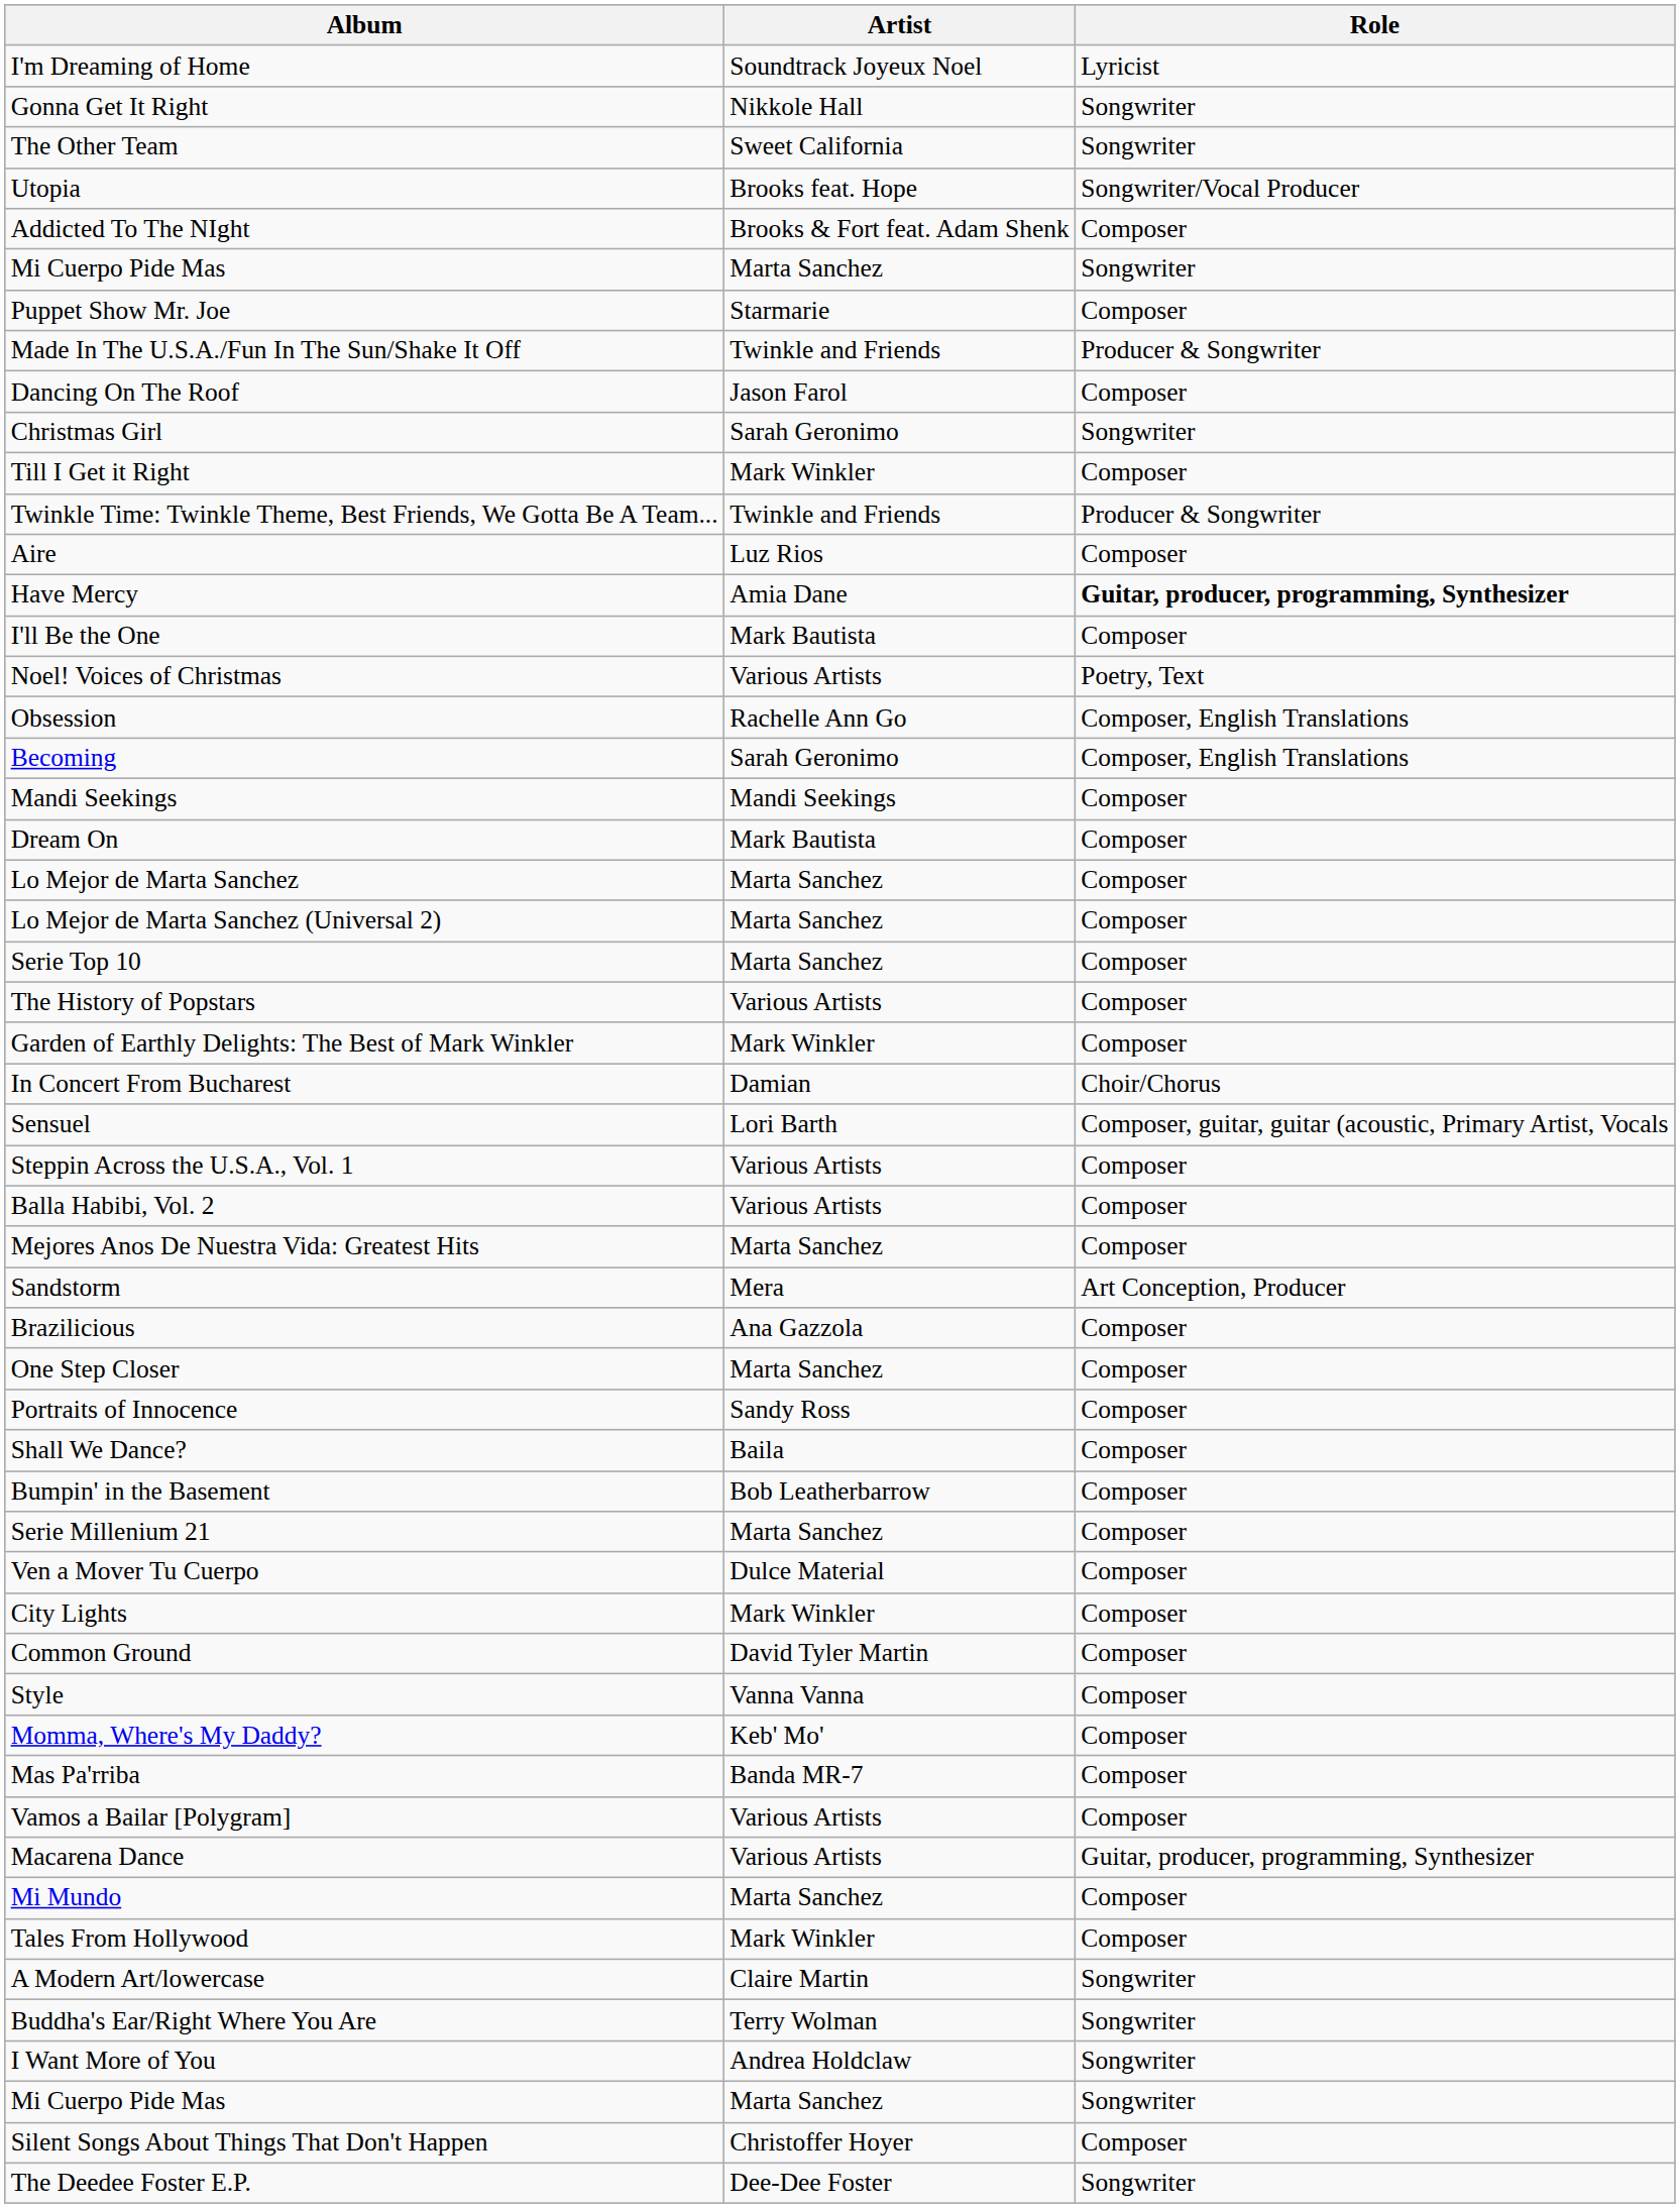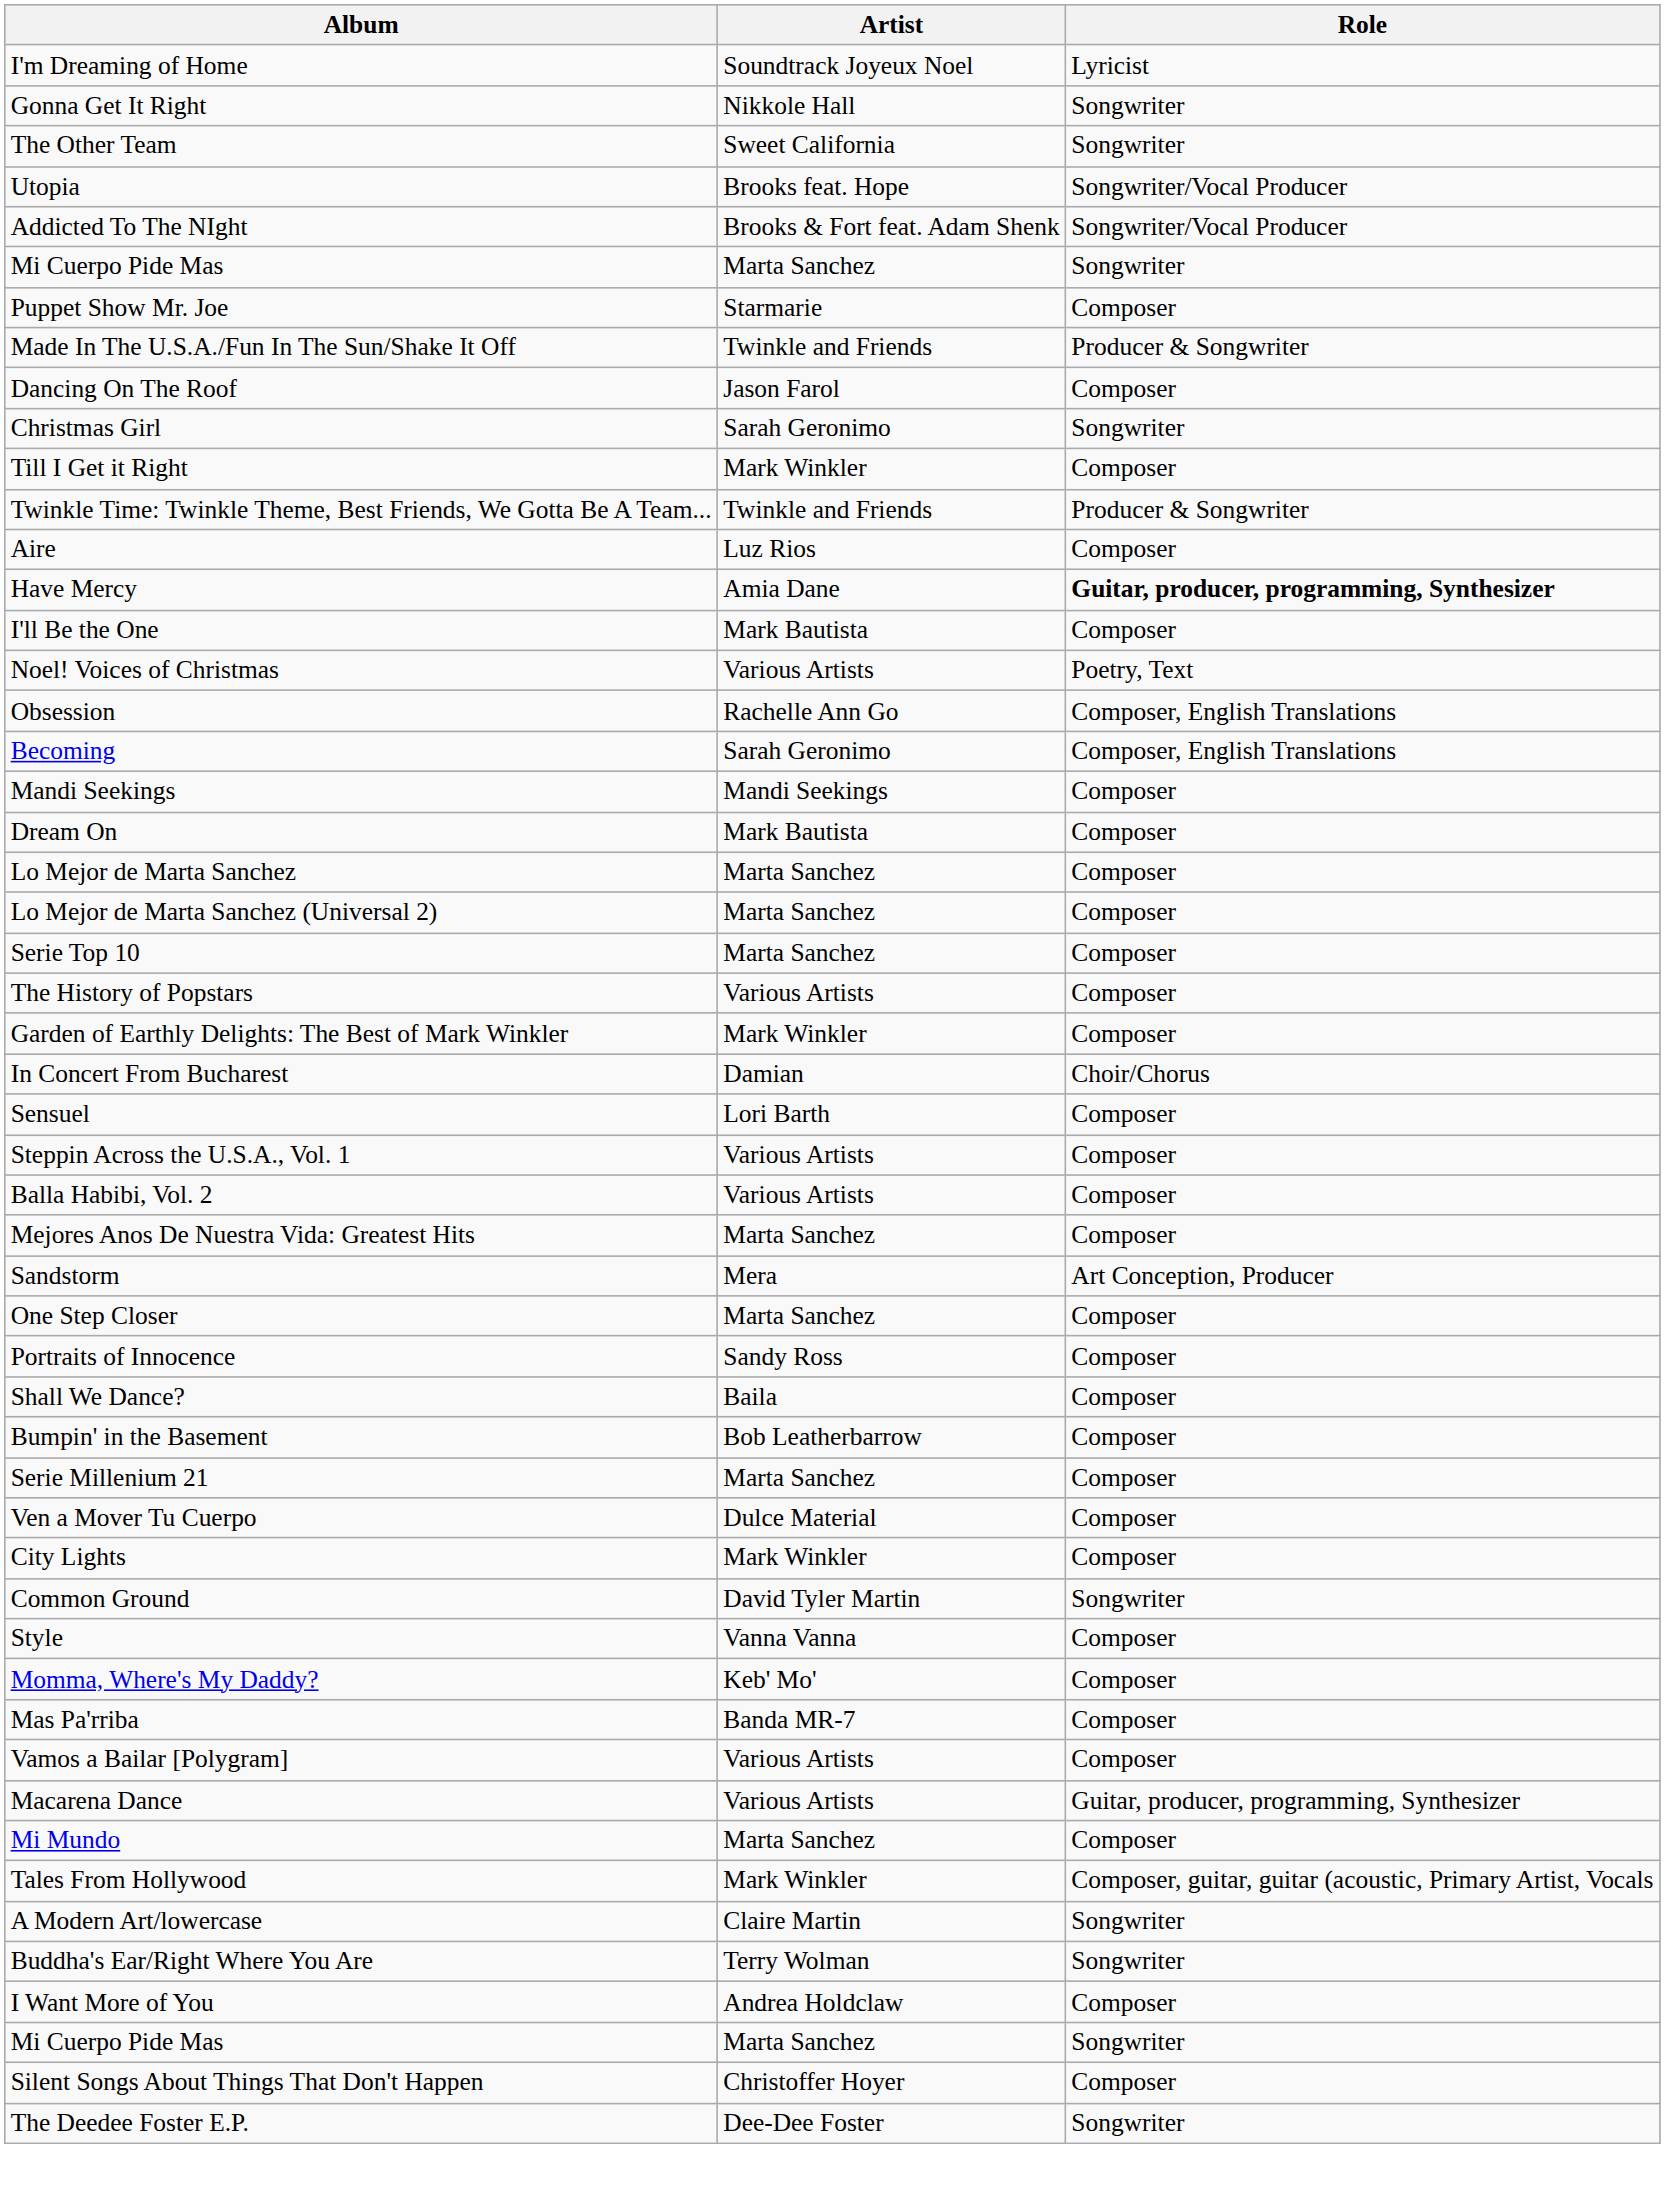 <table class="wikitable sortable">
 <tr style="text-align:center;">
 <th>Album</th>
 <th>Artist</th>
 <th>Role</th>
 </tr>
 <tr>
 <td>I'm Dreaming of Home</td>
 <td>Soundtrack Joyeux Noel</td>
 <td>Lyricist</td>
 </tr>
 <tr>
 <td>Gonna Get It Right</td>
 <td>Nikkole Hall</td>
 <td>Songwriter</td>
 </tr>
 <tr>
 <td>The Other Team</td>
 <td>Sweet California</td>
 <td>Songwriter</td>
 </tr>
 <tr>
 <td>Utopia</td>
 <td>Brooks feat. Hope</td>
 <td>Songwriter/Vocal Producer</td>
 </tr>
 <tr>
 <td>Addicted To The NIght</td>
 <td>Brooks & Fort feat. Adam Shenk</td>
-<td>Composer</td>
+<td>Songwriter/Vocal Producer</td>
 </tr>
 <tr>
 <td>Mi Cuerpo Pide Mas</td>
 <td>Marta Sanchez</td>
 <td>Songwriter</td>
 </tr>
 <tr>
 <td>Puppet Show Mr. Joe</td>
 <td>Starmarie</td>
 <td>Composer</td>
 </tr>
 <tr>
 <td>Made In The U.S.A./Fun In The Sun/Shake It Off</td>
 <td>Twinkle and Friends</td>
 <td>Producer & Songwriter</td>
 </tr>
 <tr>
 <td>Dancing On The Roof</td>
 <td>Jason Farol</td>
 <td>Composer</td>
 </tr>
 <tr>
 <td>Christmas Girl</td>
 <td>Sarah Geronimo</td>
 <td>Songwriter</td>
 </tr>
 <tr>
 <td>Till I Get it Right</td>
 <td>Mark Winkler</td>
 <td>Composer</td>
 </tr>
 <tr>
 <td>Twinkle Time: Twinkle Theme, Best Friends, We Gotta Be A Team...</td>
 <td>Twinkle and Friends</td>
 <td>Producer & Songwriter</td>
 </tr>
 <tr>
 <td>Aire</td>
 <td>Luz Rios</td>
 <td>Composer</td>
 </tr>
 <tr>
 <td>Have Mercy</td>
 <td>Amia Dane</td>
 <td><strong>Guitar, producer, programming, Synthesizer</strong></td>
 </tr>
 <tr>
 <td>I'll Be the One</td>
 <td>Mark Bautista</td>
 <td>Composer</td>
 </tr>
 <tr>
 <td>Noel! Voices of Christmas</td>
 <td>Various Artists</td>
 <td>Poetry, Text</td>
 </tr>
 <tr>
 <td>Obsession</td>
 <td>Rachelle Ann Go</td>
 <td>Composer, English Translations</td>
 </tr>
 <tr>
 <td><a href='#'>Becoming</a></td>
 <td>Sarah Geronimo</td>
 <td>Composer, English Translations</td>
 </tr>
 <tr>
 <td>Mandi Seekings</td>
 <td>Mandi Seekings</td>
 <td>Composer</td>
 </tr>
 <tr>
 <td>Dream On</td>
 <td>Mark Bautista</td>
 <td>Composer</td>
 </tr>
 <tr>
 <td>Lo Mejor de Marta Sanchez</td>
 <td>Marta Sanchez</td>
 <td>Composer</td>
 </tr>
 <tr>
 <td>Lo Mejor de Marta Sanchez (Universal 2)</td>
 <td>Marta Sanchez</td>
 <td>Composer</td>
 </tr>
 <tr>
 <td>Serie Top 10</td>
 <td>Marta Sanchez</td>
 <td>Composer</td>
 </tr>
 <tr>
 <td>The History of Popstars</td>
 <td>Various Artists</td>
 <td>Composer</td>
 </tr>
 <tr>
 <td>Garden of Earthly Delights: The Best of Mark Winkler</td>
 <td>Mark Winkler</td>
 <td>Composer</td>
 </tr>
 <tr>
 <td>In Concert From Bucharest</td>
 <td>Damian</td>
 <td>Choir/Chorus</td>
 </tr>
 <tr>
 <td>Sensuel</td>
 <td>Lori Barth</td>
-<td>Composer, guitar, guitar (acoustic, Primary Artist, Vocals</td>
+<td>Composer</td>
 </tr>
 <tr>
 <td>Steppin Across the U.S.A., Vol. 1</td>
 <td>Various Artists</td>
 <td>Composer</td>
 </tr>
 <tr>
 <td>Balla Habibi, Vol. 2</td>
 <td>Various Artists</td>
 <td>Composer</td>
 </tr>
 <tr>
 <td>Mejores Anos De Nuestra Vida: Greatest Hits</td>
 <td>Marta Sanchez</td>
 <td>Composer</td>
 </tr>
 <tr>
 <td>Sandstorm</td>
 <td>Mera</td>
 <td>Art Conception, Producer</td>
-</tr>
-<tr>
-<td>Brazilicious</td>
-<td>Ana Gazzola</td>
-<td>Composer</td>
 </tr>
 <tr>
 <td>One Step Closer</td>
 <td>Marta Sanchez</td>
 <td>Composer</td>
 </tr>
 <tr>
 <td>Portraits of Innocence</td>
 <td>Sandy Ross</td>
 <td>Composer</td>
 </tr>
 <tr>
 <td>Shall We Dance?</td>
 <td>Baila</td>
 <td>Composer</td>
 </tr>
 <tr>
 <td>Bumpin' in the Basement</td>
 <td>Bob Leatherbarrow</td>
 <td>Composer</td>
 </tr>
 <tr>
 <td>Serie Millenium 21</td>
 <td>Marta Sanchez</td>
 <td>Composer</td>
 </tr>
 <tr>
 <td>Ven a Mover Tu Cuerpo</td>
 <td>Dulce Material</td>
 <td>Composer</td>
 </tr>
 <tr>
 <td>City Lights</td>
 <td>Mark Winkler</td>
 <td>Composer</td>
 </tr>
 <tr>
 <td>Common Ground</td>
 <td>David Tyler Martin</td>
-<td>Composer</td>
+<td>Songwriter</td>
 </tr>
 <tr>
 <td>Style</td>
 <td>Vanna Vanna</td>
 <td>Composer</td>
 </tr>
 <tr>
 <td><a href='#'>Momma, Where's My Daddy?</a></td>
 <td>Keb' Mo'</td>
 <td>Composer</td>
 </tr>
 <tr>
 <td>Mas Pa'rriba</td>
 <td>Banda MR-7</td>
 <td>Composer</td>
 </tr>
 <tr>
 <td>Vamos a Bailar [Polygram]</td>
 <td>Various Artists</td>
 <td>Composer</td>
 </tr>
 <tr>
 <td>Macarena Dance</td>
 <td>Various Artists</td>
 <td>Guitar, producer, programming, Synthesizer</td>
 </tr>
 <tr>
 <td><a href='#'>Mi Mundo</a></td>
 <td>Marta Sanchez</td>
 <td>Composer</td>
 </tr>
 <tr>
 <td>Tales From Hollywood</td>
 <td>Mark Winkler</td>
-<td>Composer</td>
+<td>Composer, guitar, guitar (acoustic, Primary Artist, Vocals</td>
 </tr>
 <tr>
 <td>A Modern Art/lowercase</td>
 <td>Claire Martin</td>
 <td>Songwriter</td>
 </tr>
 <tr>
 <td>Buddha's Ear/Right Where You Are</td>
 <td>Terry Wolman</td>
 <td>Songwriter</td>
 </tr>
 <tr>
 <td>I Want More of You</td>
 <td>Andrea Holdclaw</td>
-<td>Songwriter</td>
+<td>Composer</td>
 </tr>
 <tr>
 <td>Mi Cuerpo Pide Mas</td>
 <td>Marta Sanchez</td>
 <td>Songwriter</td>
 </tr>
 <tr>
 <td>Silent Songs About Things That Don't Happen</td>
 <td>Christoffer Hoyer</td>
 <td>Composer</td>
 </tr>
 <tr>
 <td>The Deedee Foster E.P.</td>
 <td>Dee-Dee Foster</td>
 <td>Songwriter</td>
 </tr>
 </table>
